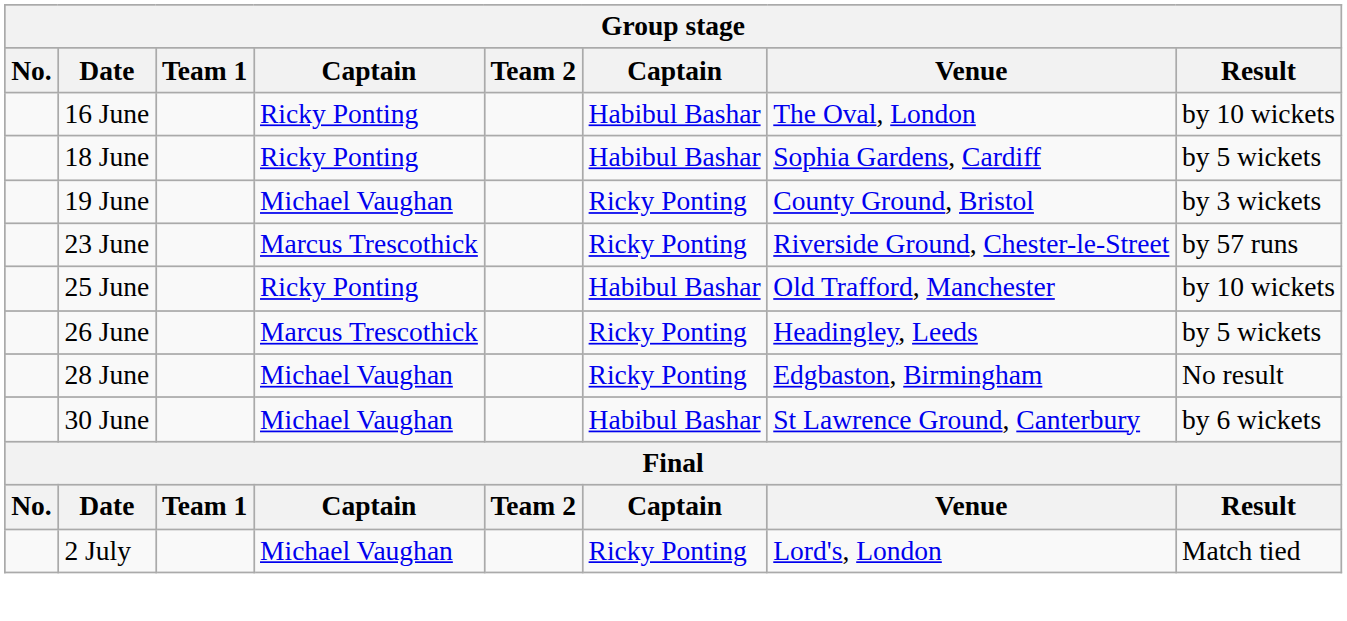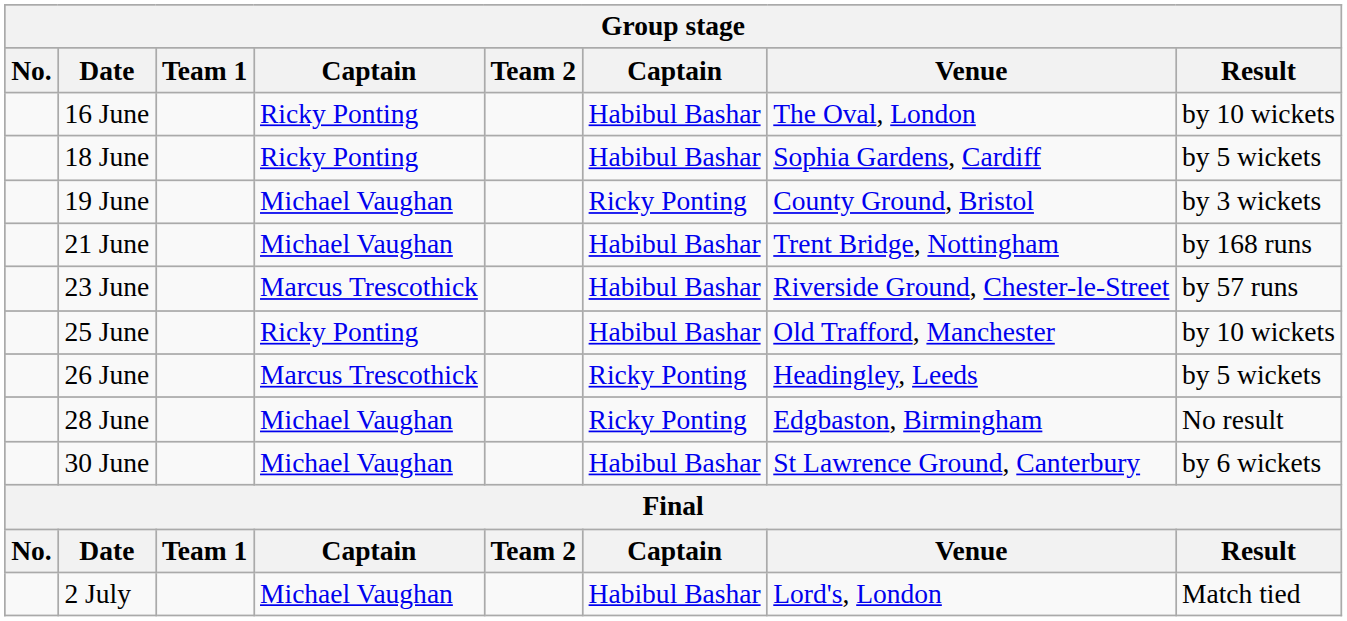 <table class="wikitable">
 <tr>
 <th colspan="8">Group stage</th>
 </tr>
 <tr>
 <th>No.</th>
 <th>Date</th>
 <th>Team 1</th>
 <th>Captain</th>
 <th>Team 2</th>
 <th>Captain</th>
 <th>Venue</th>
 <th>Result</th>
 </tr>
 <tr>
 <td></td>
 <td>16 June</td>
 <td></td>
 <td><a href='#'>Ricky Ponting</a></td>
 <td></td>
 <td><a href='#'>Habibul Bashar</a></td>
 <td><a href='#'>The Oval</a>, <a href='#'>London</a></td>
 <td> by 10 wickets</td>
 </tr>
 <tr>
 <td></td>
 <td>18 June</td>
 <td></td>
 <td><a href='#'>Ricky Ponting</a></td>
 <td></td>
 <td><a href='#'>Habibul Bashar</a></td>
 <td><a href='#'>Sophia Gardens</a>, <a href='#'>Cardiff</a></td>
 <td> by 5 wickets</td>
 </tr>
 <tr>
 <td></td>
 <td>19 June</td>
 <td></td>
 <td><a href='#'>Michael Vaughan</a></td>
 <td></td>
 <td><a href='#'>Ricky Ponting</a></td>
 <td><a href='#'>County Ground</a>, <a href='#'>Bristol</a></td>
 <td> by 3 wickets</td>
 </tr>
 <tr>
 <td></td>
+<td>21 June</td>
+<td></td>
+<td><a href='#'>Michael Vaughan</a></td>
+<td></td>
+<td><a href='#'>Habibul Bashar</a></td>
+<td><a href='#'>Trent Bridge</a>, <a href='#'>Nottingham</a></td>
+<td> by 168 runs</td>
+</tr>
+<tr>
+<td></td>
 <td>23 June</td>
 <td></td>
 <td><a href='#'>Marcus Trescothick</a></td>
 <td></td>
-<td><a href='#'>Ricky Ponting</a></td>
+<td><a href='#'>Habibul Bashar</a></td>
 <td><a href='#'>Riverside Ground</a>, <a href='#'>Chester-le-Street</a></td>
 <td> by 57 runs</td>
 </tr>
 <tr>
 <td></td>
 <td>25 June</td>
 <td></td>
 <td><a href='#'>Ricky Ponting</a></td>
 <td></td>
 <td><a href='#'>Habibul Bashar</a></td>
 <td><a href='#'>Old Trafford</a>, <a href='#'>Manchester</a></td>
 <td> by 10 wickets</td>
 </tr>
 <tr>
 <td></td>
 <td>26 June</td>
 <td></td>
 <td><a href='#'>Marcus Trescothick</a></td>
 <td></td>
 <td><a href='#'>Ricky Ponting</a></td>
 <td><a href='#'>Headingley</a>, <a href='#'>Leeds</a></td>
 <td> by 5 wickets</td>
 </tr>
 <tr>
 <td></td>
 <td>28 June</td>
 <td></td>
 <td><a href='#'>Michael Vaughan</a></td>
 <td></td>
 <td><a href='#'>Ricky Ponting</a></td>
 <td><a href='#'>Edgbaston</a>, <a href='#'>Birmingham</a></td>
 <td>No result</td>
 </tr>
 <tr>
 <td></td>
 <td>30 June</td>
 <td></td>
 <td><a href='#'>Michael Vaughan</a></td>
 <td></td>
 <td><a href='#'>Habibul Bashar</a></td>
 <td><a href='#'>St Lawrence Ground</a>, <a href='#'>Canterbury</a></td>
 <td> by 6 wickets</td>
 </tr>
 <tr>
 <th colspan="8">Final</th>
 </tr>
 <tr>
 <th>No.</th>
 <th>Date</th>
 <th>Team 1</th>
 <th>Captain</th>
 <th>Team 2</th>
 <th>Captain</th>
 <th>Venue</th>
 <th>Result</th>
 </tr>
 <tr>
 <td></td>
 <td>2 July</td>
 <td></td>
 <td><a href='#'>Michael Vaughan</a></td>
 <td></td>
-<td><a href='#'>Ricky Ponting</a></td>
+<td><a href='#'>Habibul Bashar</a></td>
 <td><a href='#'>Lord's</a>, <a href='#'>London</a></td>
 <td>Match tied</td>
 </tr>
 </table>
